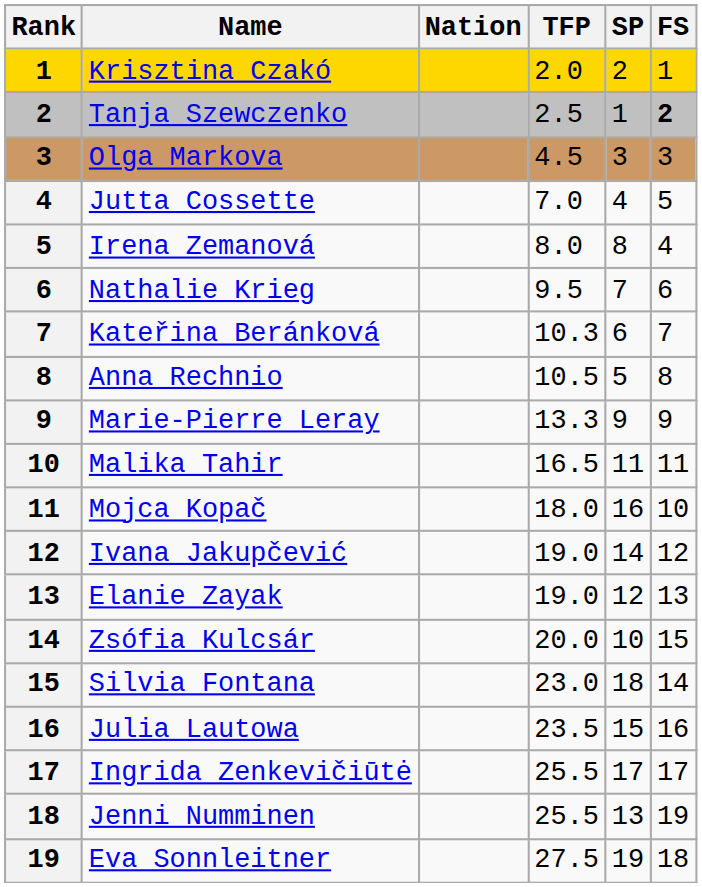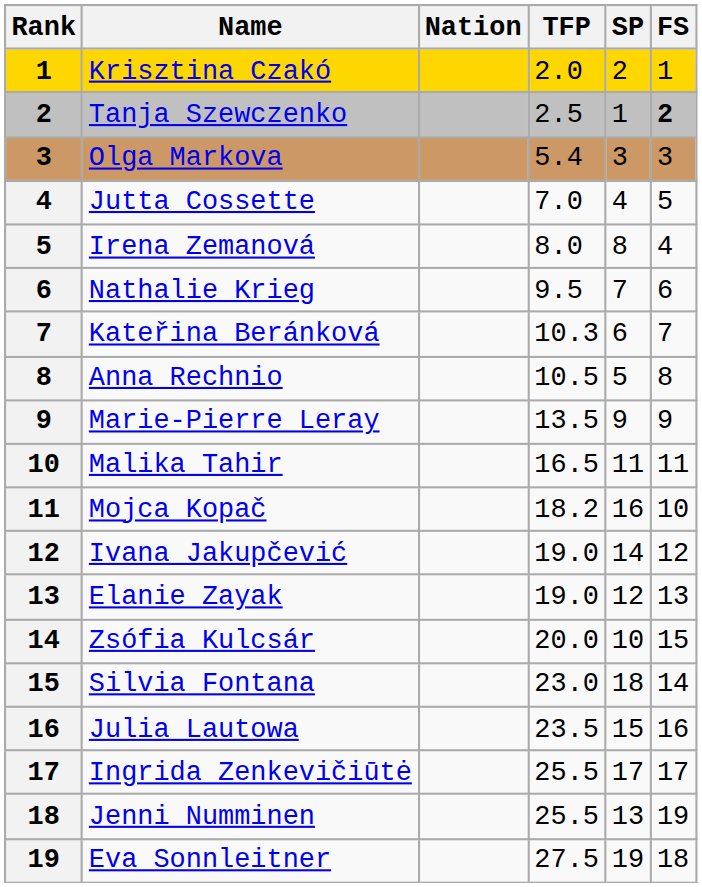 <table class="wikitable">
 <tr>
 <th>Rank</th>
 <th>Name</th>
 <th>Nation</th>
 <th>TFP</th>
 <th>SP</th>
 <th>FS</th>
 </tr>
 <tr bgcolor="gold">
 <td align="center"><strong>1</strong></td>
 <td><a href='#'>Krisztina Czakó</a></td>
 <td></td>
 <td>2.0</td>
 <td>2</td>
 <td>1</td>
 </tr>
 <tr bgcolor="silver">
 <td align="center"><strong>2</strong></td>
 <td><a href='#'>Tanja Szewczenko</a></td>
 <td></td>
 <td>2.5</td>
 <td>1</td>
 <td><strong>2</strong></td>
 </tr>
 <tr bgcolor="cc9966">
 <td align="center"><strong>3</strong></td>
 <td><a href='#'>Olga Markova</a></td>
 <td></td>
-<td>4.5</td>
+<td>5.4</td>
 <td>3</td>
 <td>3</td>
 </tr>
 <tr>
 <th>4</th>
 <td><a href='#'>Jutta Cossette</a></td>
 <td></td>
 <td>7.0</td>
 <td>4</td>
 <td>5</td>
 </tr>
 <tr>
 <th>5</th>
 <td><a href='#'>Irena Zemanová</a></td>
 <td></td>
 <td>8.0</td>
 <td>8</td>
 <td>4</td>
 </tr>
 <tr>
 <th>6</th>
 <td><a href='#'>Nathalie Krieg</a></td>
 <td></td>
 <td>9.5</td>
 <td>7</td>
 <td>6</td>
 </tr>
 <tr>
 <th>7</th>
 <td><a href='#'>Kateřina Beránková</a></td>
 <td></td>
 <td>10.3</td>
 <td>6</td>
 <td>7</td>
 </tr>
 <tr>
 <th>8</th>
 <td><a href='#'>Anna Rechnio</a></td>
 <td></td>
 <td>10.5</td>
 <td>5</td>
 <td>8</td>
 </tr>
 <tr>
 <th>9</th>
 <td><a href='#'>Marie-Pierre Leray</a></td>
 <td></td>
-<td>13.3</td>
+<td>13.5</td>
 <td>9</td>
 <td>9</td>
 </tr>
 <tr>
 <th>10</th>
 <td><a href='#'>Malika Tahir</a></td>
 <td></td>
 <td>16.5</td>
 <td>11</td>
 <td>11</td>
 </tr>
 <tr>
 <th>11</th>
 <td><a href='#'>Mojca Kopač</a></td>
 <td></td>
-<td>18.0</td>
+<td>18.2</td>
 <td>16</td>
 <td>10</td>
 </tr>
 <tr>
 <th>12</th>
 <td><a href='#'>Ivana Jakupčević</a></td>
 <td></td>
 <td>19.0</td>
 <td>14</td>
 <td>12</td>
 </tr>
 <tr>
 <th>13</th>
 <td><a href='#'>Elanie Zayak</a></td>
 <td></td>
 <td>19.0</td>
 <td>12</td>
 <td>13</td>
 </tr>
 <tr>
 <th>14</th>
 <td><a href='#'>Zsófia Kulcsár</a></td>
 <td></td>
 <td>20.0</td>
 <td>10</td>
 <td>15</td>
 </tr>
 <tr>
 <th>15</th>
 <td><a href='#'>Silvia Fontana</a></td>
 <td></td>
 <td>23.0</td>
 <td>18</td>
 <td>14</td>
 </tr>
 <tr>
 <th>16</th>
 <td><a href='#'>Julia Lautowa</a></td>
 <td></td>
 <td>23.5</td>
 <td>15</td>
 <td>16</td>
 </tr>
 <tr>
 <th>17</th>
 <td><a href='#'>Ingrida Zenkevičiūtė</a></td>
 <td></td>
 <td>25.5</td>
 <td>17</td>
 <td>17</td>
 </tr>
 <tr>
 <th>18</th>
 <td><a href='#'>Jenni Numminen</a></td>
 <td></td>
 <td>25.5</td>
 <td>13</td>
 <td>19</td>
 </tr>
 <tr>
 <th>19</th>
 <td><a href='#'>Eva Sonnleitner</a></td>
 <td></td>
 <td>27.5</td>
 <td>19</td>
 <td>18</td>
 </tr>
 </table>
